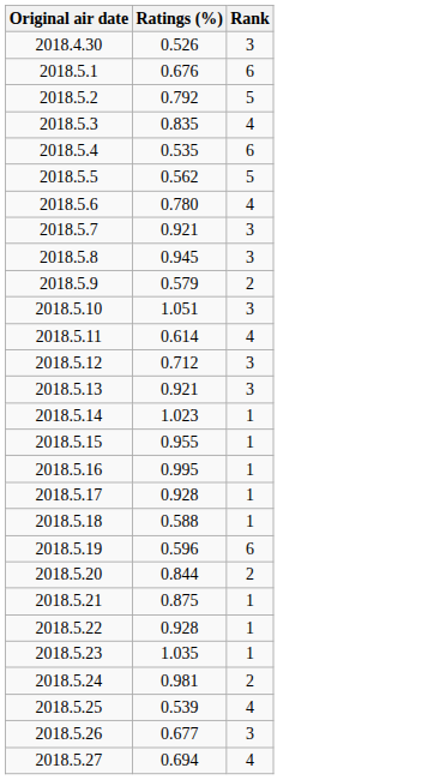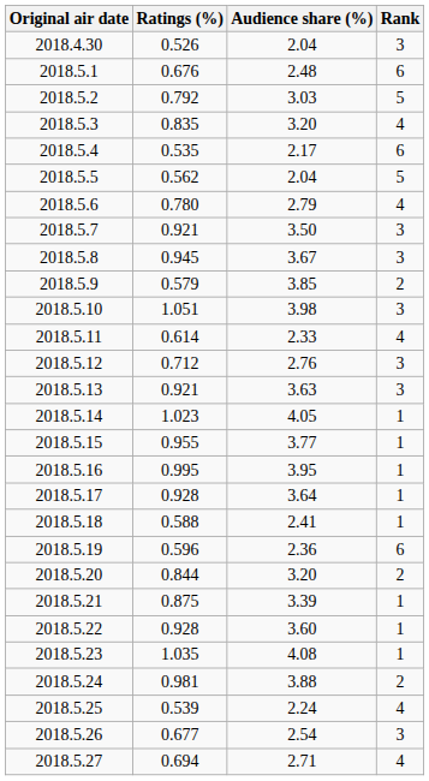 <table class="wikitable sortable mw-collapsible jquery-tablesorter" style="text-align:center">
 <tr>
 <th>Original air date</th>
 <th>Ratings (%)</th>
+<th>Audience share (%)</th>
 <th>Rank</th>
 </tr>
 <tr>
 <td>2018.4.30</td>
 <td>0.526</td>
+<td>2.04</td>
 <td>3</td>
 </tr>
 <tr>
 <td>2018.5.1</td>
 <td>0.676</td>
+<td>2.48</td>
 <td>6</td>
 </tr>
 <tr>
 <td>2018.5.2</td>
 <td>0.792</td>
+<td>3.03</td>
 <td>5</td>
 </tr>
 <tr>
 <td>2018.5.3</td>
 <td>0.835</td>
+<td>3.20</td>
 <td>4</td>
 </tr>
 <tr>
 <td>2018.5.4</td>
 <td>0.535</td>
+<td>2.17</td>
 <td>6</td>
 </tr>
 <tr>
 <td>2018.5.5</td>
 <td>0.562</td>
+<td>2.04</td>
 <td>5</td>
 </tr>
 <tr>
 <td>2018.5.6</td>
 <td>0.780</td>
+<td>2.79</td>
 <td>4</td>
 </tr>
 <tr>
 <td>2018.5.7</td>
 <td>0.921</td>
+<td>3.50</td>
 <td>3</td>
 </tr>
 <tr>
 <td>2018.5.8</td>
 <td>0.945</td>
+<td>3.67</td>
 <td>3</td>
 </tr>
 <tr>
 <td>2018.5.9</td>
 <td>0.579</td>
+<td>3.85</td>
 <td>2</td>
 </tr>
 <tr>
 <td>2018.5.10</td>
 <td>1.051</td>
+<td>3.98</td>
 <td>3</td>
 </tr>
 <tr>
 <td>2018.5.11</td>
 <td>0.614</td>
+<td>2.33</td>
 <td>4</td>
 </tr>
 <tr>
 <td>2018.5.12</td>
 <td>0.712</td>
+<td>2.76</td>
 <td>3</td>
 </tr>
 <tr>
 <td>2018.5.13</td>
 <td>0.921</td>
+<td>3.63</td>
 <td>3</td>
 </tr>
 <tr>
 <td>2018.5.14</td>
 <td>1.023</td>
+<td>4.05</td>
 <td>1</td>
 </tr>
 <tr>
 <td>2018.5.15</td>
 <td>0.955</td>
+<td>3.77</td>
 <td>1</td>
 </tr>
 <tr>
 <td>2018.5.16</td>
 <td>0.995</td>
+<td>3.95</td>
 <td>1</td>
 </tr>
 <tr>
 <td>2018.5.17</td>
 <td>0.928</td>
+<td>3.64</td>
 <td>1</td>
 </tr>
 <tr>
 <td>2018.5.18</td>
 <td>0.588</td>
+<td>2.41</td>
 <td>1</td>
 </tr>
 <tr>
 <td>2018.5.19</td>
 <td>0.596</td>
+<td>2.36</td>
 <td>6</td>
 </tr>
 <tr>
 <td>2018.5.20</td>
 <td>0.844</td>
+<td>3.20</td>
 <td>2</td>
 </tr>
 <tr>
 <td>2018.5.21</td>
 <td>0.875</td>
+<td>3.39</td>
 <td>1</td>
 </tr>
 <tr>
 <td>2018.5.22</td>
 <td>0.928</td>
+<td>3.60</td>
 <td>1</td>
 </tr>
 <tr>
 <td>2018.5.23</td>
 <td>1.035</td>
+<td>4.08</td>
 <td>1</td>
 </tr>
 <tr>
 <td>2018.5.24</td>
 <td>0.981</td>
+<td>3.88</td>
 <td>2</td>
 </tr>
 <tr>
 <td>2018.5.25</td>
 <td>0.539</td>
+<td>2.24</td>
 <td>4</td>
 </tr>
 <tr>
 <td>2018.5.26</td>
 <td>0.677</td>
+<td>2.54</td>
 <td>3</td>
 </tr>
 <tr>
 <td>2018.5.27</td>
 <td>0.694</td>
+<td>2.71</td>
 <td>4</td>
 </tr>
 </table>
